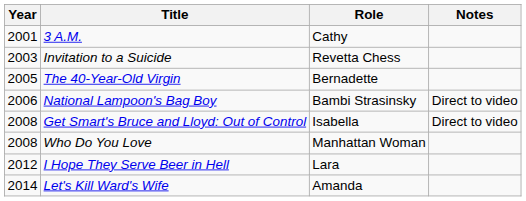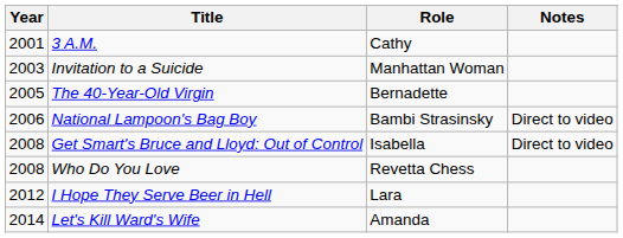 <table class="wikitable sortable">
 <tr>
 <th>Year</th>
 <th>Title</th>
 <th>Role</th>
 <th class="unsortable">Notes</th>
 </tr>
 <tr>
 <td>2001</td>
 <td><em><a href='#'>3 A.M.</a></em></td>
 <td>Cathy</td>
 <td></td>
 </tr>
 <tr>
 <td>2003</td>
 <td><em>Invitation to a Suicide</em></td>
-<td>Revetta Chess</td>
+<td>Manhattan Woman</td>
 <td></td>
 </tr>
 <tr>
 <td>2005</td>
 <td><em><a href='#'>The 40-Year-Old Virgin</a></em></td>
 <td>Bernadette</td>
 <td></td>
 </tr>
 <tr>
 <td>2006</td>
 <td><em><a href='#'>National Lampoon's Bag Boy</a></em></td>
 <td>Bambi Strasinsky</td>
 <td>Direct to video</td>
 </tr>
 <tr>
 <td>2008</td>
 <td><em><a href='#'>Get Smart's Bruce and Lloyd: Out of Control</a></em></td>
 <td>Isabella</td>
 <td>Direct to video</td>
 </tr>
 <tr>
 <td>2008</td>
 <td><em>Who Do You Love</em></td>
-<td>Manhattan Woman</td>
+<td>Revetta Chess</td>
 <td></td>
 </tr>
 <tr>
 <td>2012</td>
 <td><em><a href='#'>I Hope They Serve Beer in Hell</a></em></td>
 <td>Lara</td>
 <td></td>
 </tr>
 <tr>
 <td>2014</td>
 <td><em><a href='#'>Let's Kill Ward's Wife</a></em></td>
 <td>Amanda</td>
 <td></td>
 </tr>
 </table>
